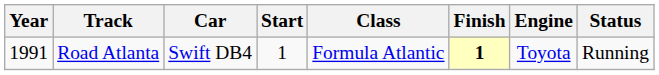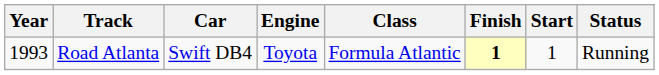 <table class="wikitable" style="text-align:center; font-size:90%">
 <tr>
 <th>Year</th>
 <th>Track</th>
 <th>Car</th>
-<th>Start</th>
+<th>Engine</th>
 <th>Class</th>
 <th>Finish</th>
-<th>Engine</th>
+<th>Start</th>
 <th>Status</th>
 </tr>
 <tr>
-<td>1991</td>
+<td>1993</td>
 <td><a href='#'>Road Atlanta</a></td>
 <td><a href='#'>Swift</a> DB4</td>
-<td>1</td>
+<td><a href='#'>Toyota</a></td>
 <td><a href='#'>Formula Atlantic</a></td>
 <td style="background:#FFFFBF;"><strong>1</strong></td>
-<td><a href='#'>Toyota</a></td>
+<td>1</td>
 <td>Running</td>
 </tr>
 </table>
